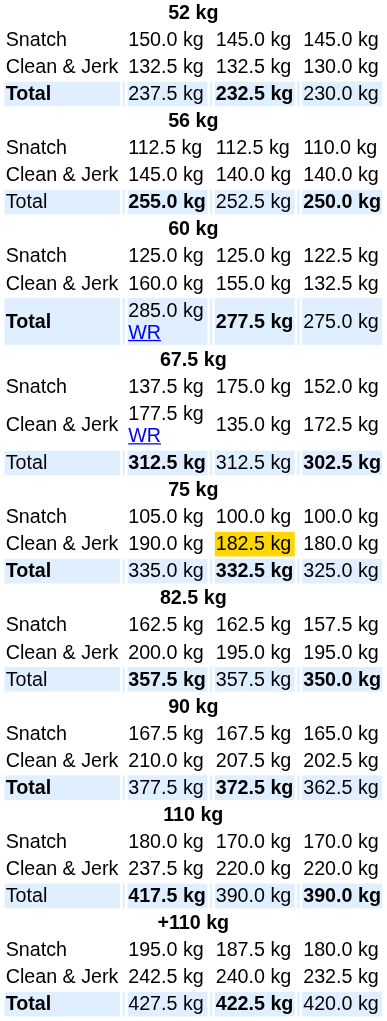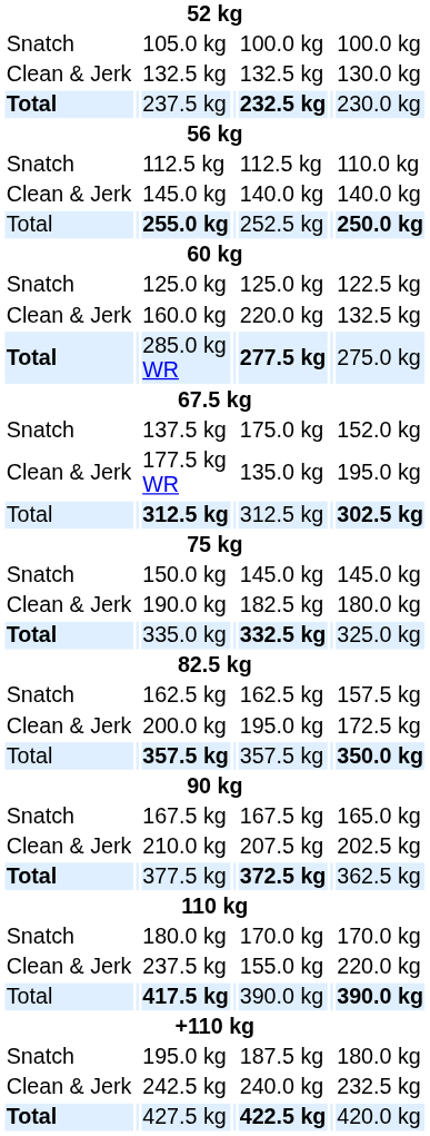 <table>
 <tr>
 <th colspan=7>52 kg</th>
 </tr>
 <tr>
 <td>Snatch</td>
 <td></td>
-<td>150.0 kg</td>
+<td>105.0 kg</td>
 <td></td>
-<td>145.0 kg</td>
+<td>100.0 kg</td>
 <td></td>
-<td>145.0 kg</td>
+<td>100.0 kg</td>
 </tr>
 <tr>
 <td>Clean & Jerk</td>
 <td></td>
 <td>132.5 kg</td>
 <td></td>
 <td>132.5 kg</td>
 <td></td>
 <td>130.0 kg</td>
 </tr>
 <tr bgcolor=#dfefff>
 <td><strong>Total</strong></td>
 <td><strong></td>
 <td></strong>237.5 kg<strong></td>
 <td></strong></td>
 <td><strong>232.5 kg</strong></td>
 <td><strong></td>
 <td></strong>230.0 kg<strong></td>
 </tr>
 <tr>
 <th colspan=7>56 kg</th>
 </tr>
 <tr>
 <td>Snatch</td>
 <td></td>
 <td>112.5 kg</td>
 <td></td>
 <td>112.5 kg</td>
 <td></td>
 <td>110.0 kg</td>
 </tr>
 <tr>
 <td>Clean & Jerk</td>
 <td></td>
 <td>145.0 kg</td>
 <td></td>
 <td>140.0 kg</td>
 <td></td>
 <td>140.0 kg</td>
 </tr>
 <tr bgcolor=#dfefff>
 <td></strong>Total<strong></td>
 <td></strong></td>
 <td><strong>255.0 kg</strong></td>
 <td><strong></td>
 <td></strong>252.5 kg<strong></td>
 <td></strong></td>
 <td><strong>250.0 kg</strong></td>
 </tr>
 <tr>
 <th colspan=7>60 kg</th>
 </tr>
 <tr>
 <td>Snatch</td>
 <td></td>
 <td>125.0 kg</td>
 <td></td>
 <td>125.0 kg</td>
 <td></td>
 <td>122.5 kg</td>
 </tr>
 <tr>
 <td>Clean & Jerk</td>
 <td></td>
 <td>160.0 kg</td>
 <td></td>
-<td>155.0 kg</td>
+<td>220.0 kg</td>
 <td></td>
 <td>132.5 kg</td>
 </tr>
 <tr bgcolor=#dfefff>
 <td><strong>Total</strong></td>
 <td><strong></td>
 <td></strong>285.0 kg<strong><br></strong><a href='#'>WR</a><strong></td>
 <td></strong></td>
 <td><strong>277.5 kg</strong></td>
 <td><strong></td>
 <td></strong>275.0 kg<strong></td>
 </tr>
 <tr>
 <th colspan=7>67.5 kg</th>
 </tr>
 <tr>
 <td>Snatch</td>
 <td></td>
 <td>137.5 kg</td>
 <td></td>
 <td>175.0 kg</td>
 <td></td>
 <td>152.0 kg</td>
 </tr>
 <tr>
 <td>Clean & Jerk</td>
 <td></td>
 <td>177.5 kg<br></strong><a href='#'>WR</a><strong></td>
 <td></td>
 <td>135.0 kg</td>
 <td></td>
-<td>172.5 kg</td>
+<td>195.0 kg</td>
 </tr>
 <tr bgcolor=#dfefff>
 <td></strong>Total<strong></td>
 <td></strong></td>
 <td><strong>312.5 kg</strong></td>
 <td><strong></td>
 <td></strong>312.5 kg<strong></td>
 <td></strong></td>
 <td><strong>302.5 kg</strong></td>
 </tr>
 <tr>
 <th colspan=7>75 kg</th>
 </tr>
 <tr>
 <td>Snatch</td>
 <td></td>
-<td>105.0 kg</td>
+<td>150.0 kg</td>
 <td></td>
-<td>100.0 kg</td>
+<td>145.0 kg</td>
 <td></td>
-<td>100.0 kg</td>
+<td>145.0 kg</td>
 </tr>
 <tr>
 <td>Clean & Jerk</td>
 <td></td>
 <td>190.0 kg</td>
 <td></td>
-<td style="background: gold;">182.5 kg</td>
+<td>182.5 kg</td>
 <td></td>
 <td>180.0 kg</td>
 </tr>
 <tr bgcolor=#dfefff>
 <td><strong>Total</strong></td>
 <td><strong></td>
 <td></strong>335.0 kg<strong></td>
 <td></strong></td>
 <td><strong>332.5 kg</strong></td>
 <td><strong></td>
 <td></strong>325.0 kg<strong></td>
 </tr>
 <tr>
 <th colspan=7>82.5 kg</th>
 </tr>
 <tr>
 <td>Snatch</td>
 <td></td>
 <td>162.5 kg</td>
 <td></td>
 <td>162.5 kg</td>
 <td></td>
 <td>157.5 kg</td>
 </tr>
 <tr>
 <td>Clean & Jerk</td>
 <td></td>
 <td>200.0 kg</td>
 <td></td>
 <td>195.0 kg</td>
 <td></td>
-<td>195.0 kg</td>
+<td>172.5 kg</td>
 </tr>
 <tr bgcolor=#dfefff>
 <td></strong>Total<strong></td>
 <td></strong></td>
 <td><strong>357.5 kg</strong></td>
 <td><strong></td>
 <td></strong>357.5 kg<strong></td>
 <td></strong></td>
 <td><strong>350.0 kg</strong></td>
 </tr>
 <tr>
 <th colspan=7>90 kg</th>
 </tr>
 <tr>
 <td>Snatch</td>
 <td></td>
 <td>167.5 kg</td>
 <td></td>
 <td>167.5 kg</td>
 <td></td>
 <td>165.0 kg</td>
 </tr>
 <tr>
 <td>Clean & Jerk</td>
 <td></td>
 <td>210.0 kg</td>
 <td></td>
 <td>207.5 kg</td>
 <td></td>
 <td>202.5 kg</td>
 </tr>
 <tr bgcolor=#dfefff>
 <td><strong>Total</strong></td>
 <td><strong></td>
 <td></strong>377.5 kg<strong></td>
 <td></strong></td>
 <td><strong>372.5 kg</strong></td>
 <td><strong></td>
 <td></strong>362.5 kg<strong></td>
 </tr>
 <tr>
 <th colspan=7>110 kg</th>
 </tr>
 <tr>
 <td>Snatch</td>
 <td></td>
 <td>180.0 kg</td>
 <td></td>
 <td>170.0 kg</td>
 <td></td>
 <td>170.0 kg</td>
 </tr>
 <tr>
 <td>Clean & Jerk</td>
 <td></td>
 <td>237.5 kg</td>
 <td></td>
-<td>220.0 kg</td>
+<td>155.0 kg</td>
 <td></td>
 <td>220.0 kg</td>
 </tr>
 <tr bgcolor=#dfefff>
 <td></strong>Total<strong></td>
 <td></strong></td>
 <td><strong>417.5 kg</strong></td>
 <td><strong></td>
 <td></strong>390.0 kg<strong></td>
 <td></strong></td>
 <td><strong>390.0 kg</strong></td>
 </tr>
 <tr>
 <th colspan=7>+110 kg</th>
 </tr>
 <tr>
 <td>Snatch</td>
 <td></td>
 <td>195.0 kg</td>
 <td></td>
 <td>187.5 kg</td>
 <td></td>
 <td>180.0 kg</td>
 </tr>
 <tr>
 <td>Clean & Jerk</td>
 <td></td>
 <td>242.5 kg</td>
 <td></td>
 <td>240.0 kg</td>
 <td></td>
 <td>232.5 kg</td>
 </tr>
 <tr bgcolor=#dfefff>
 <td><strong>Total</strong></td>
 <td><strong></td>
 <td></strong>427.5 kg<strong></td>
 <td></strong></td>
 <td><strong>422.5 kg</strong></td>
 <td><strong></td>
 <td></strong>420.0 kg<strong></td>
 </tr>
 </table>
